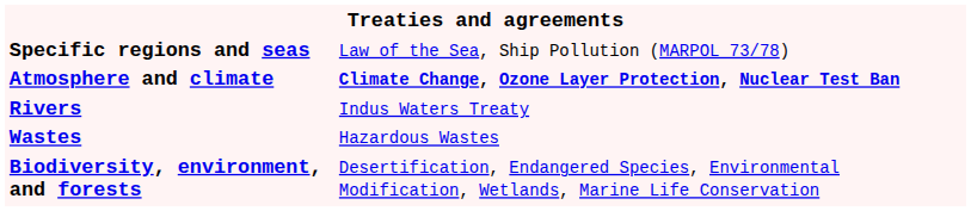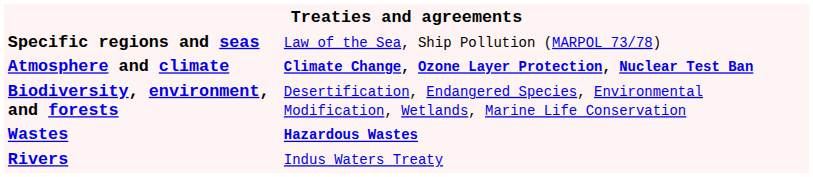 <table width="100%" bgcolor="#fff4f4">
 <tr>
 <th align="center" colspan="2">Treaties and agreements</th>
 </tr>
 <tr align="center">
 <th align="left" valign="top">Specific regions and <a href='#'>seas</a></th>
 <td align="left" valign="top"><small> <a href='#'>Law of the Sea</a>, Ship Pollution (<a href='#'>MARPOL 73/78</a>)</small></td>
 </tr>
 <tr align="center">
 <th align="left" valign="top"><a href='#'>Atmosphere</a> and <a href='#'>climate</a></th>
 <td align="left" valign="top"><strong><small><a href='#'>Climate Change</a>, <a href='#'>Ozone Layer Protection</a>, <a href='#'>Nuclear Test Ban</a></small></strong></td>
 </tr>
 <tr align="center">
+<th align="left" valign="top"><a href='#'>Biodiversity</a>, <a href='#'>environment</a>, and <a href='#'>forests</a></th>
+<td align="left" valign="top"><small><a href='#'>Desertification</a>, <a href='#'>Endangered Species</a>, <a href='#'>Environmental Modification</a>, <a href='#'>Wetlands</a>, <a href='#'>Marine Life Conservation</a></small></td>
+</tr>
+<tr align="center">
+<th align="left" valign="top"><a href='#'>Wastes</a></th>
+<td align="left" valign="top"><strong><small><a href='#'>Hazardous Wastes</a></small></strong></td>
+</tr>
+<tr align="center">
 <th align="left" valign="top"><a href='#'>Rivers</a></th>
 <td align="left" valign="top"><small><a href='#'>Indus Waters Treaty</a></small></td>
 </tr>
-<tr align="center">
-<th align="left" valign="top"><a href='#'>Wastes</a></th>
-<td align="left" valign="top"><small><a href='#'>Hazardous Wastes</a></small></td>
-</tr>
-<tr align="center">
-<th align="left" valign="top"><a href='#'>Biodiversity</a>, <a href='#'>environment</a>, and <a href='#'>forests</a></th>
-<td align="left" valign="top"><small><a href='#'>Desertification</a>, <a href='#'>Endangered Species</a>, <a href='#'>Environmental Modification</a>, <a href='#'>Wetlands</a>, <a href='#'>Marine Life Conservation</a></small></td>
-</tr>
 </table>
